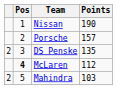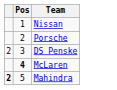 <table class="wikitable" style="font-size: 85%;">
 <tr>
 <th></th>
 <th>Pos</th>
 <th>Team</th>
-<th>Points</th>
 </tr>
 <tr>
 <td align="left"></td>
 <td align="center">1</td>
 <td> <a href='#'>Nissan</a></td>
-<td align="left">190</td>
 </tr>
 <tr>
 <td align="left"></td>
 <td align="center">2</td>
 <td> <a href='#'>Porsche</a></td>
-<td align="left">157</td>
 </tr>
 <tr>
 <td align="left"> 2</td>
 <td align="center">3</td>
 <td> <a href='#'>DS Penske</a></td>
-<td align="left">135</td>
 </tr>
 <tr>
 <td align="left"></td>
 <td align="center"><strong>4</strong></td>
 <td> <a href='#'>McLaren</a></td>
-<td align="left">112</td>
 </tr>
 <tr>
-<td align="left"> 2</td>
+<td align="left"><strong> 2</strong></td>
 <td align="center">5</td>
 <td> <a href='#'>Mahindra</a></td>
-<td align="left">103</td>
 </tr>
 </table>
